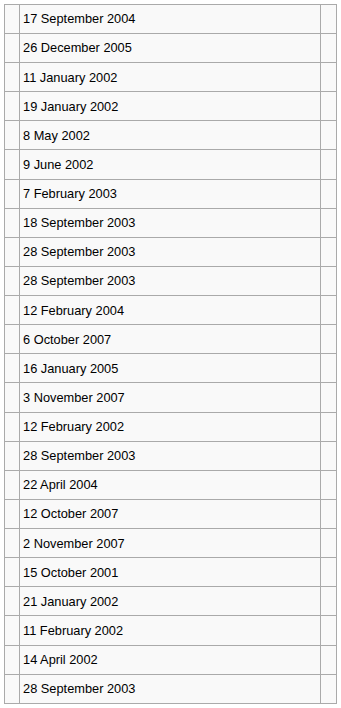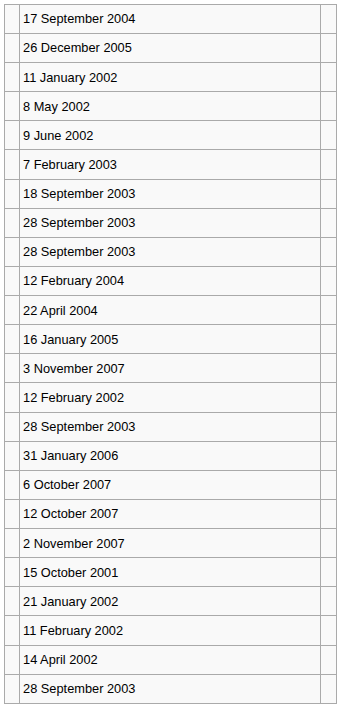 <table class="wikitable" style="font-size: 80%; float: left; width: 26em; margin-right: 1em; height: 700px">
 <tr>
 <td></td>
 <td>17 September 2004</td>
 <td></td>
 </tr>
 <tr>
 <td></td>
 <td>26 December 2005</td>
 <td></td>
 </tr>
 <tr>
 <td></td>
 <td>11 January 2002</td>
-<td></td>
-</tr>
-<tr>
-<td></td>
-<td>19 January 2002</td>
 <td></td>
 </tr>
 <tr>
 <td></td>
 <td>8 May 2002</td>
 <td></td>
 </tr>
 <tr>
 <td></td>
 <td>9 June 2002</td>
 <td></td>
 </tr>
 <tr>
 <td></td>
 <td>7 February 2003</td>
 <td></td>
 </tr>
 <tr>
 <td></td>
 <td>18 September 2003</td>
 <td></td>
 </tr>
 <tr>
 <td></td>
 <td>28 September 2003</td>
 <td></td>
 </tr>
 <tr>
 <td></td>
 <td>28 September 2003</td>
 <td></td>
 </tr>
 <tr>
 <td></td>
 <td>12 February 2004</td>
 <td></td>
 </tr>
 <tr>
 <td></td>
-<td>6 October 2007</td>
+<td>22 April 2004</td>
 <td></td>
 </tr>
 <tr>
 <td></td>
 <td>16 January 2005</td>
 <td></td>
 </tr>
 <tr>
 <td></td>
 <td>3 November 2007</td>
 <td></td>
 </tr>
 <tr>
 <td></td>
 <td>12 February 2002</td>
 <td></td>
 </tr>
 <tr>
 <td></td>
 <td>28 September 2003</td>
 <td></td>
 </tr>
 <tr>
 <td></td>
-<td>22 April 2004</td>
+<td>31 January 2006</td>
+<td></td>
+</tr>
+<tr>
+<td></td>
+<td>6 October 2007</td>
 <td></td>
 </tr>
 <tr>
 <td></td>
 <td>12 October 2007</td>
 <td></td>
 </tr>
 <tr>
 <td></td>
 <td>2 November 2007</td>
 <td></td>
 </tr>
 <tr>
 <td></td>
 <td>15 October 2001</td>
 <td></td>
 </tr>
 <tr>
 <td></td>
 <td>21 January 2002</td>
 <td></td>
 </tr>
 <tr>
 <td></td>
 <td>11 February 2002</td>
 <td></td>
 </tr>
 <tr>
 <td></td>
 <td>14 April 2002</td>
 <td></td>
 </tr>
 <tr>
 <td></td>
 <td>28 September 2003</td>
 <td></td>
 </tr>
 </table>
